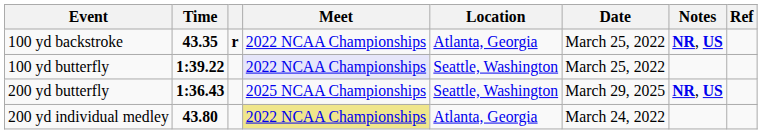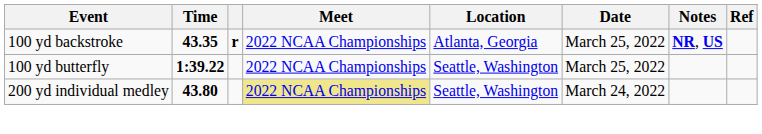 <table class="wikitable">
 <tr>
 <th>Event</th>
 <th>Time</th>
 <th></th>
 <th>Meet</th>
 <th>Location</th>
 <th>Date</th>
 <th>Notes</th>
 <th>Ref</th>
 </tr>
 <tr>
 <td>100 yd backstroke</td>
 <td style="text-align:center;"><strong>43.35</strong></td>
 <td><strong>r</strong></td>
 <td><a href='#'>2022 NCAA Championships</a></td>
 <td><a href='#'>Atlanta, Georgia</a></td>
 <td>March 25, 2022</td>
 <td><strong><a href='#'>NR</a></strong>, <strong><a href='#'>US</a></strong></td>
 <td style="text-align:center;"></td>
 </tr>
 <tr>
 <td>100 yd butterfly</td>
 <td style="text-align:center;"><strong>1:39.22</strong></td>
 <td></td>
-<td style="background: lavender;"><a href='#'>2022 NCAA Championships</a></td>
+<td><a href='#'>2022 NCAA Championships</a></td>
 <td><a href='#'>Seattle, Washington</a></td>
 <td>March 25, 2022</td>
 <td></td>
-<td style="text-align:center;"></td>
-</tr>
-<tr>
-<td>200 yd butterfly</td>
-<td style="text-align:center;"><strong>1:36.43</strong></td>
-<td></td>
-<td><a href='#'>2025 NCAA Championships</a></td>
-<td><a href='#'>Seattle, Washington</a></td>
-<td>March 29, 2025</td>
-<td><strong><a href='#'>NR</a></strong>, <strong><a href='#'>US</a></strong></td>
 <td style="text-align:center;"></td>
 </tr>
 <tr>
 <td>200 yd individual medley</td>
 <td style="text-align:center;"><strong>43.80</strong></td>
 <td></td>
 <td style="background: khaki;"><a href='#'>2022 NCAA Championships</a></td>
-<td><a href='#'>Atlanta, Georgia</a></td>
+<td><a href='#'>Seattle, Washington</a></td>
 <td>March 24, 2022</td>
 <td></td>
 <td style="text-align:center;"></td>
 </tr>
 </table>
